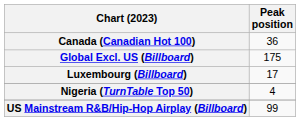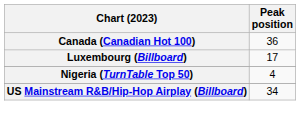 <table class="wikitable sortable plainrowheaders" style="text-align:center">
 <tr>
 <th scope="col">Chart (2023)</th>
 <th scope="col">Peak<br>position</th>
 </tr>
 <tr>
 <th scope="row">Canada (<a href='#'>Canadian Hot 100</a>)</th>
 <td>36</td>
-</tr>
-<tr>
-<th scope="row"><a href='#'>Global Excl. US</a> (<em><a href='#'>Billboard</a></em>)</th>
-<td>175</td>
 </tr>
 <tr>
 <th scope="row">Luxembourg (<em><a href='#'>Billboard</a></em>)</th>
 <td>17</td>
 </tr>
 <tr>
 </tr>
 <tr>
 <th scope="row">Nigeria (<a href='#'><em>TurnTable</em> Top 50</a>)</th>
 <td>4</td>
 </tr>
 <tr>
 </tr>
 <tr>
 </tr>
 <tr>
 </tr>
 <tr>
 </tr>
 <tr>
 </tr>
 <tr>
 </tr>
 <tr>
 <th scope="row">US <a href='#'>Mainstream R&B/Hip-Hop Airplay</a> (<em><a href='#'>Billboard</a></em>)</th>
-<td>99</td>
+<td>34</td>
 </tr>
 </table>
